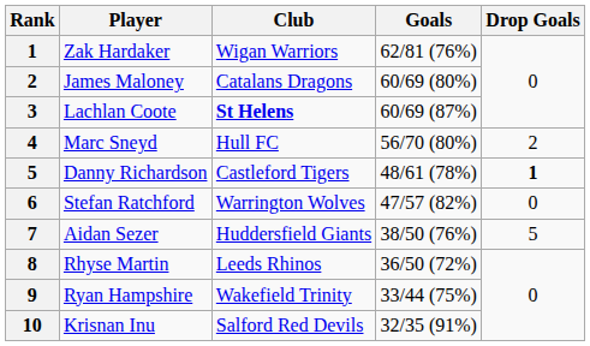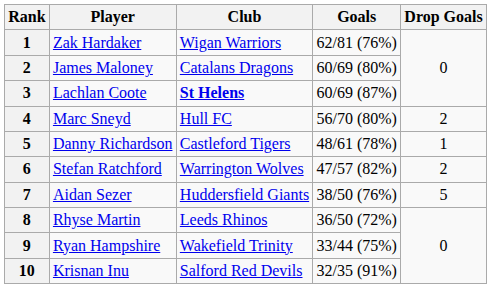 <table class="wikitable" style="text-align:center">
 <tr>
 <th>Rank</th>
 <th>Player</th>
 <th>Club</th>
 <th>Goals</th>
 <th>Drop Goals</th>
 </tr>
 <tr>
 <th>1</th>
 <td align="left"> <a href='#'>Zak Hardaker</a></td>
 <td align="left"> <a href='#'>Wigan Warriors</a></td>
 <td>62/81 (76%)</td>
 <td Rowspan=3>0</td>
 </tr>
 <tr>
 <th>2</th>
 <td align="left"> <a href='#'>James Maloney</a></td>
 <td align="left"> <a href='#'>Catalans Dragons</a></td>
 <td>60/69 (80%)</td>
 </tr>
 <tr>
 <th>3</th>
 <td align="left"> <a href='#'>Lachlan Coote</a></td>
 <td align="left"><strong> <a href='#'>St Helens</a></strong></td>
 <td>60/69 (87%)</td>
 </tr>
 <tr>
 <th>4</th>
 <td align="left"> <a href='#'>Marc Sneyd</a></td>
 <td align="left"> <a href='#'>Hull FC</a></td>
 <td>56/70 (80%)</td>
 <td>2</td>
 </tr>
 <tr>
 <th>5</th>
 <td align="left"> <a href='#'>Danny Richardson</a></td>
 <td align="left"> <a href='#'>Castleford Tigers</a></td>
 <td>48/61 (78%)</td>
-<td><strong>1</strong></td>
+<td>1</td>
 </tr>
 <tr>
 <th>6</th>
 <td align="left"> <a href='#'>Stefan Ratchford</a></td>
 <td align="left"> <a href='#'>Warrington Wolves</a></td>
 <td>47/57 (82%)</td>
-<td>0</td>
+<td>2</td>
 </tr>
 <tr>
 <th>7</th>
 <td align="left"> <a href='#'>Aidan Sezer</a></td>
 <td align="left"> <a href='#'>Huddersfield Giants</a></td>
 <td>38/50 (76%)</td>
 <td>5</td>
 </tr>
 <tr>
 <th>8</th>
 <td align="left"> <a href='#'>Rhyse Martin</a></td>
 <td align="left"> <a href='#'>Leeds Rhinos</a></td>
 <td>36/50 (72%)</td>
 <td Rowspan=3>0</td>
 </tr>
 <tr>
 <th>9</th>
 <td align="left"> <a href='#'>Ryan Hampshire</a></td>
 <td align="left"> <a href='#'>Wakefield Trinity</a></td>
 <td>33/44 (75%)</td>
 </tr>
 <tr>
 <th>10</th>
 <td align="left"> <a href='#'>Krisnan Inu</a></td>
 <td align="left"> <a href='#'>Salford Red Devils</a></td>
 <td>32/35 (91%)</td>
 </tr>
 <tr>
 </tr>
 </table>
